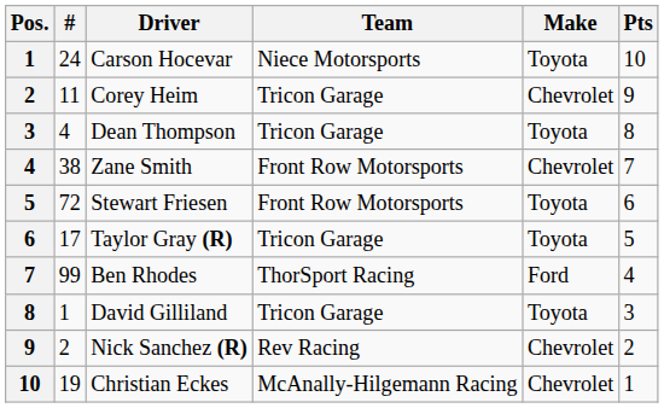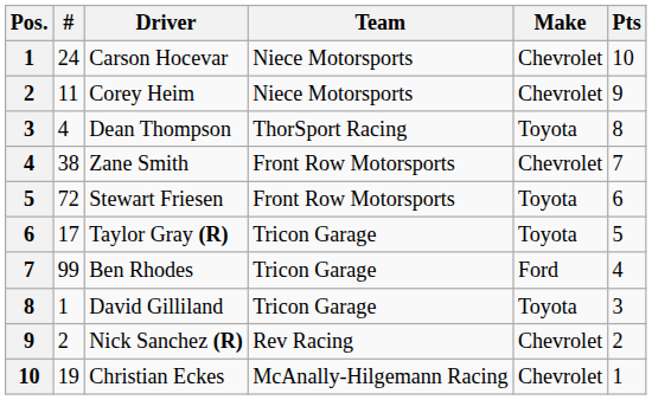 <table class="wikitable" style="font-size:95%">
 <tr>
 <th>Pos.</th>
 <th>#</th>
 <th>Driver</th>
 <th>Team</th>
 <th>Make</th>
 <th>Pts</th>
 </tr>
 <tr>
 <th>1</th>
 <td>24</td>
 <td>Carson Hocevar</td>
 <td>Niece Motorsports</td>
-<td>Toyota</td>
+<td>Chevrolet</td>
 <td>10</td>
 </tr>
 <tr>
 <th>2</th>
 <td>11</td>
 <td>Corey Heim</td>
-<td>Tricon Garage</td>
+<td>Niece Motorsports</td>
 <td>Chevrolet</td>
 <td>9</td>
 </tr>
 <tr>
 <th>3</th>
 <td>4</td>
 <td>Dean Thompson</td>
-<td>Tricon Garage</td>
+<td>ThorSport Racing</td>
 <td>Toyota</td>
 <td>8</td>
 </tr>
 <tr>
 <th>4</th>
 <td>38</td>
 <td>Zane Smith</td>
 <td>Front Row Motorsports</td>
 <td>Chevrolet</td>
 <td>7</td>
 </tr>
 <tr>
 <th>5</th>
 <td>72</td>
 <td>Stewart Friesen</td>
 <td>Front Row Motorsports</td>
 <td>Toyota</td>
 <td>6</td>
 </tr>
 <tr>
 <th>6</th>
 <td>17</td>
 <td>Taylor Gray <strong>(R)</strong></td>
 <td>Tricon Garage</td>
 <td>Toyota</td>
 <td>5</td>
 </tr>
 <tr>
 <th>7</th>
 <td>99</td>
 <td>Ben Rhodes</td>
-<td>ThorSport Racing</td>
+<td>Tricon Garage</td>
 <td>Ford</td>
 <td>4</td>
 </tr>
 <tr>
 <th>8</th>
 <td>1</td>
 <td>David Gilliland</td>
 <td>Tricon Garage</td>
 <td>Toyota</td>
 <td>3</td>
 </tr>
 <tr>
 <th>9</th>
 <td>2</td>
 <td>Nick Sanchez <strong>(R)</strong></td>
 <td>Rev Racing</td>
 <td>Chevrolet</td>
 <td>2</td>
 </tr>
 <tr>
 <th>10</th>
 <td>19</td>
 <td>Christian Eckes</td>
 <td>McAnally-Hilgemann Racing</td>
 <td>Chevrolet</td>
 <td>1</td>
 </tr>
 </table>
